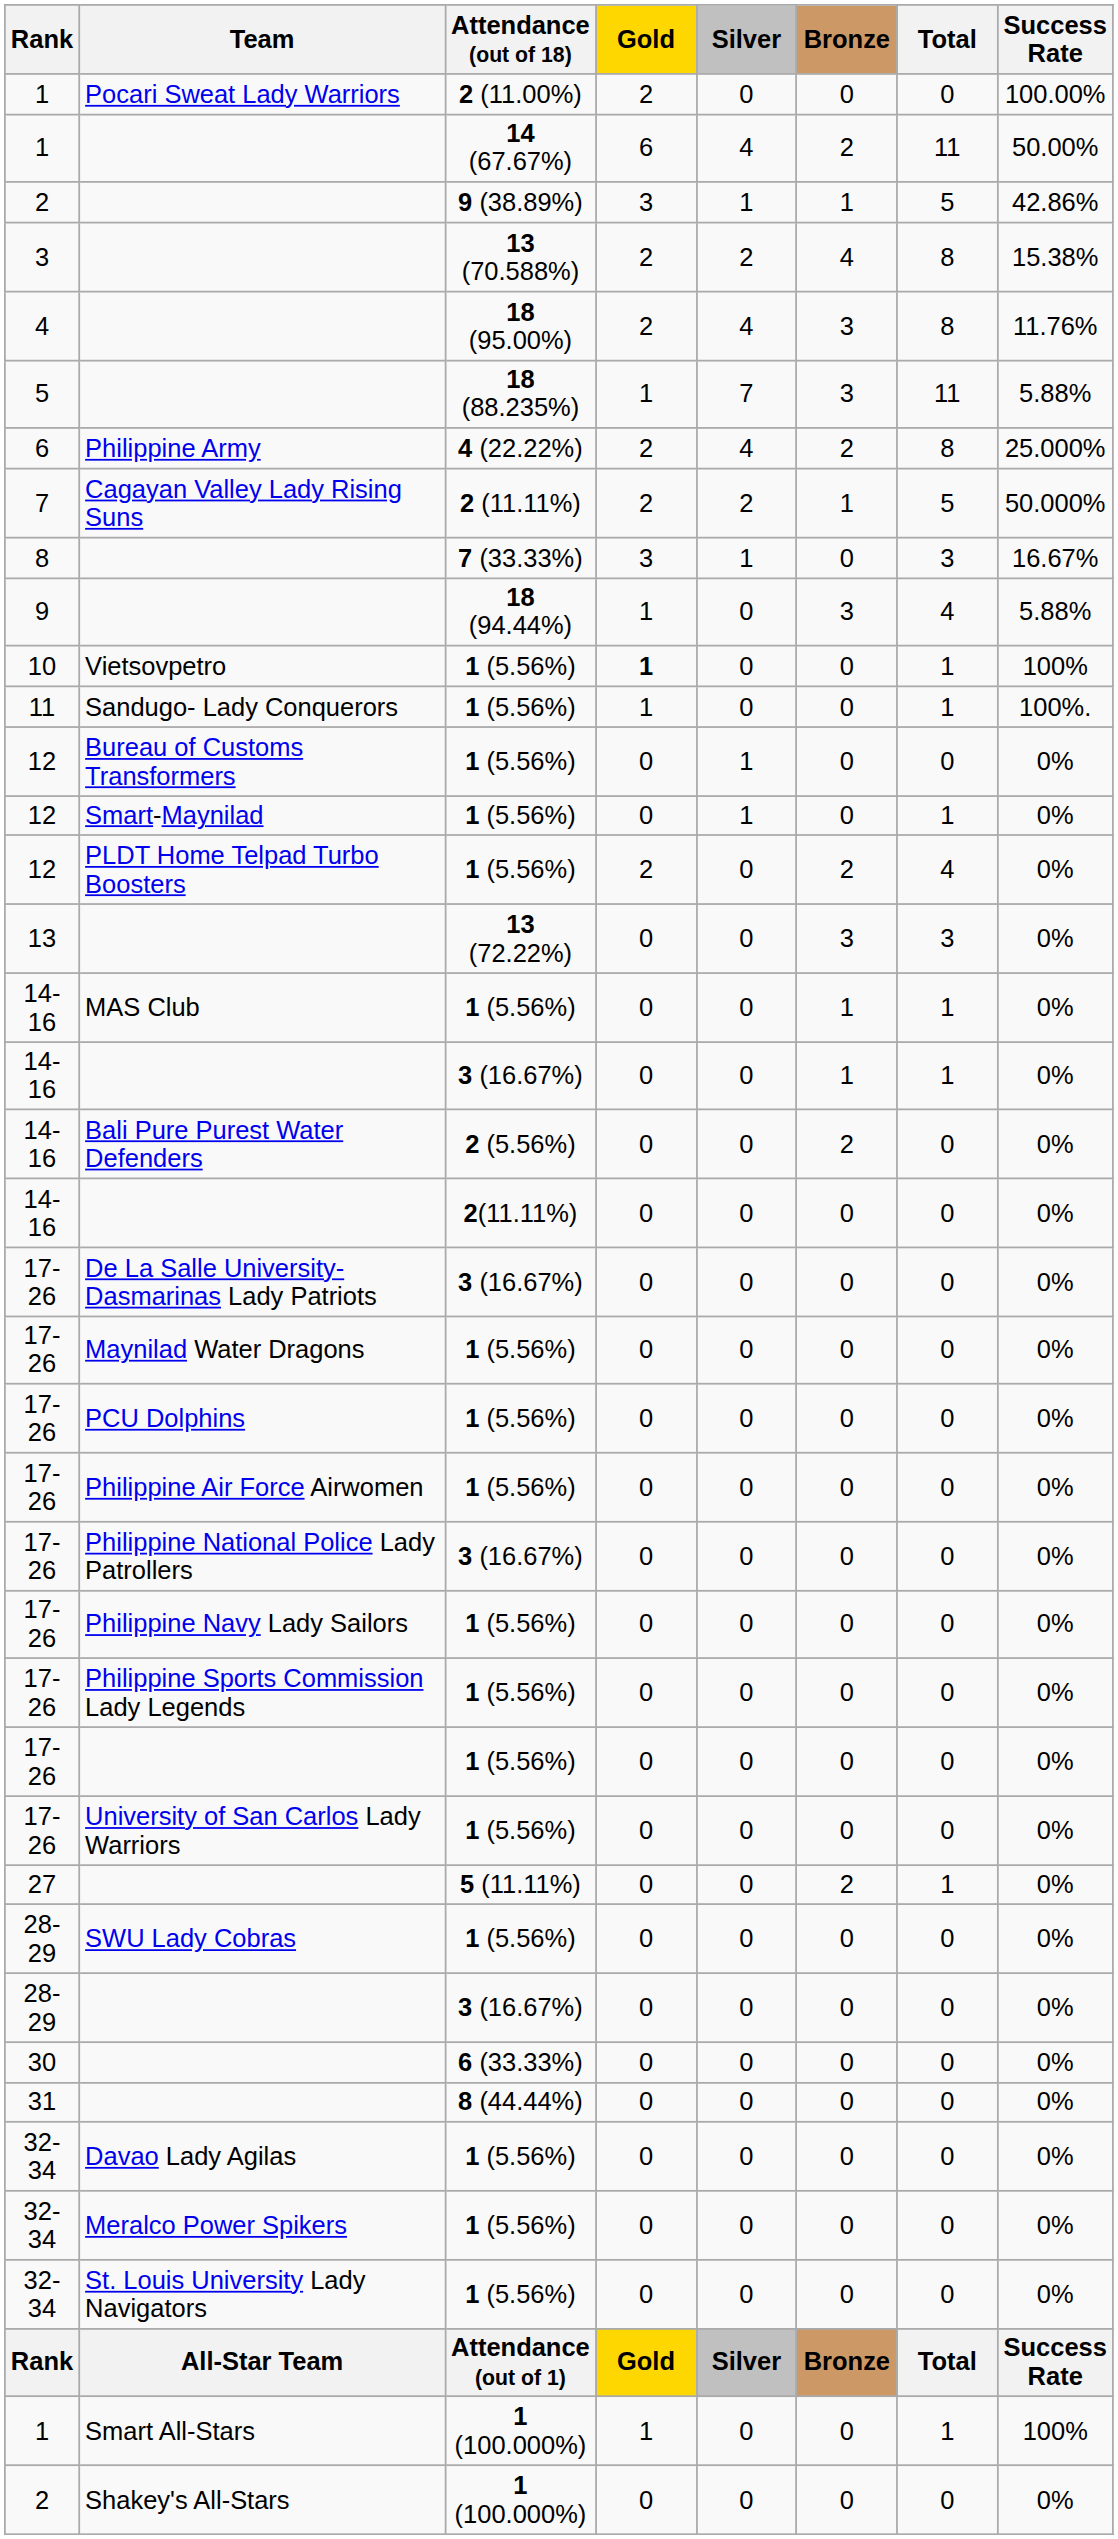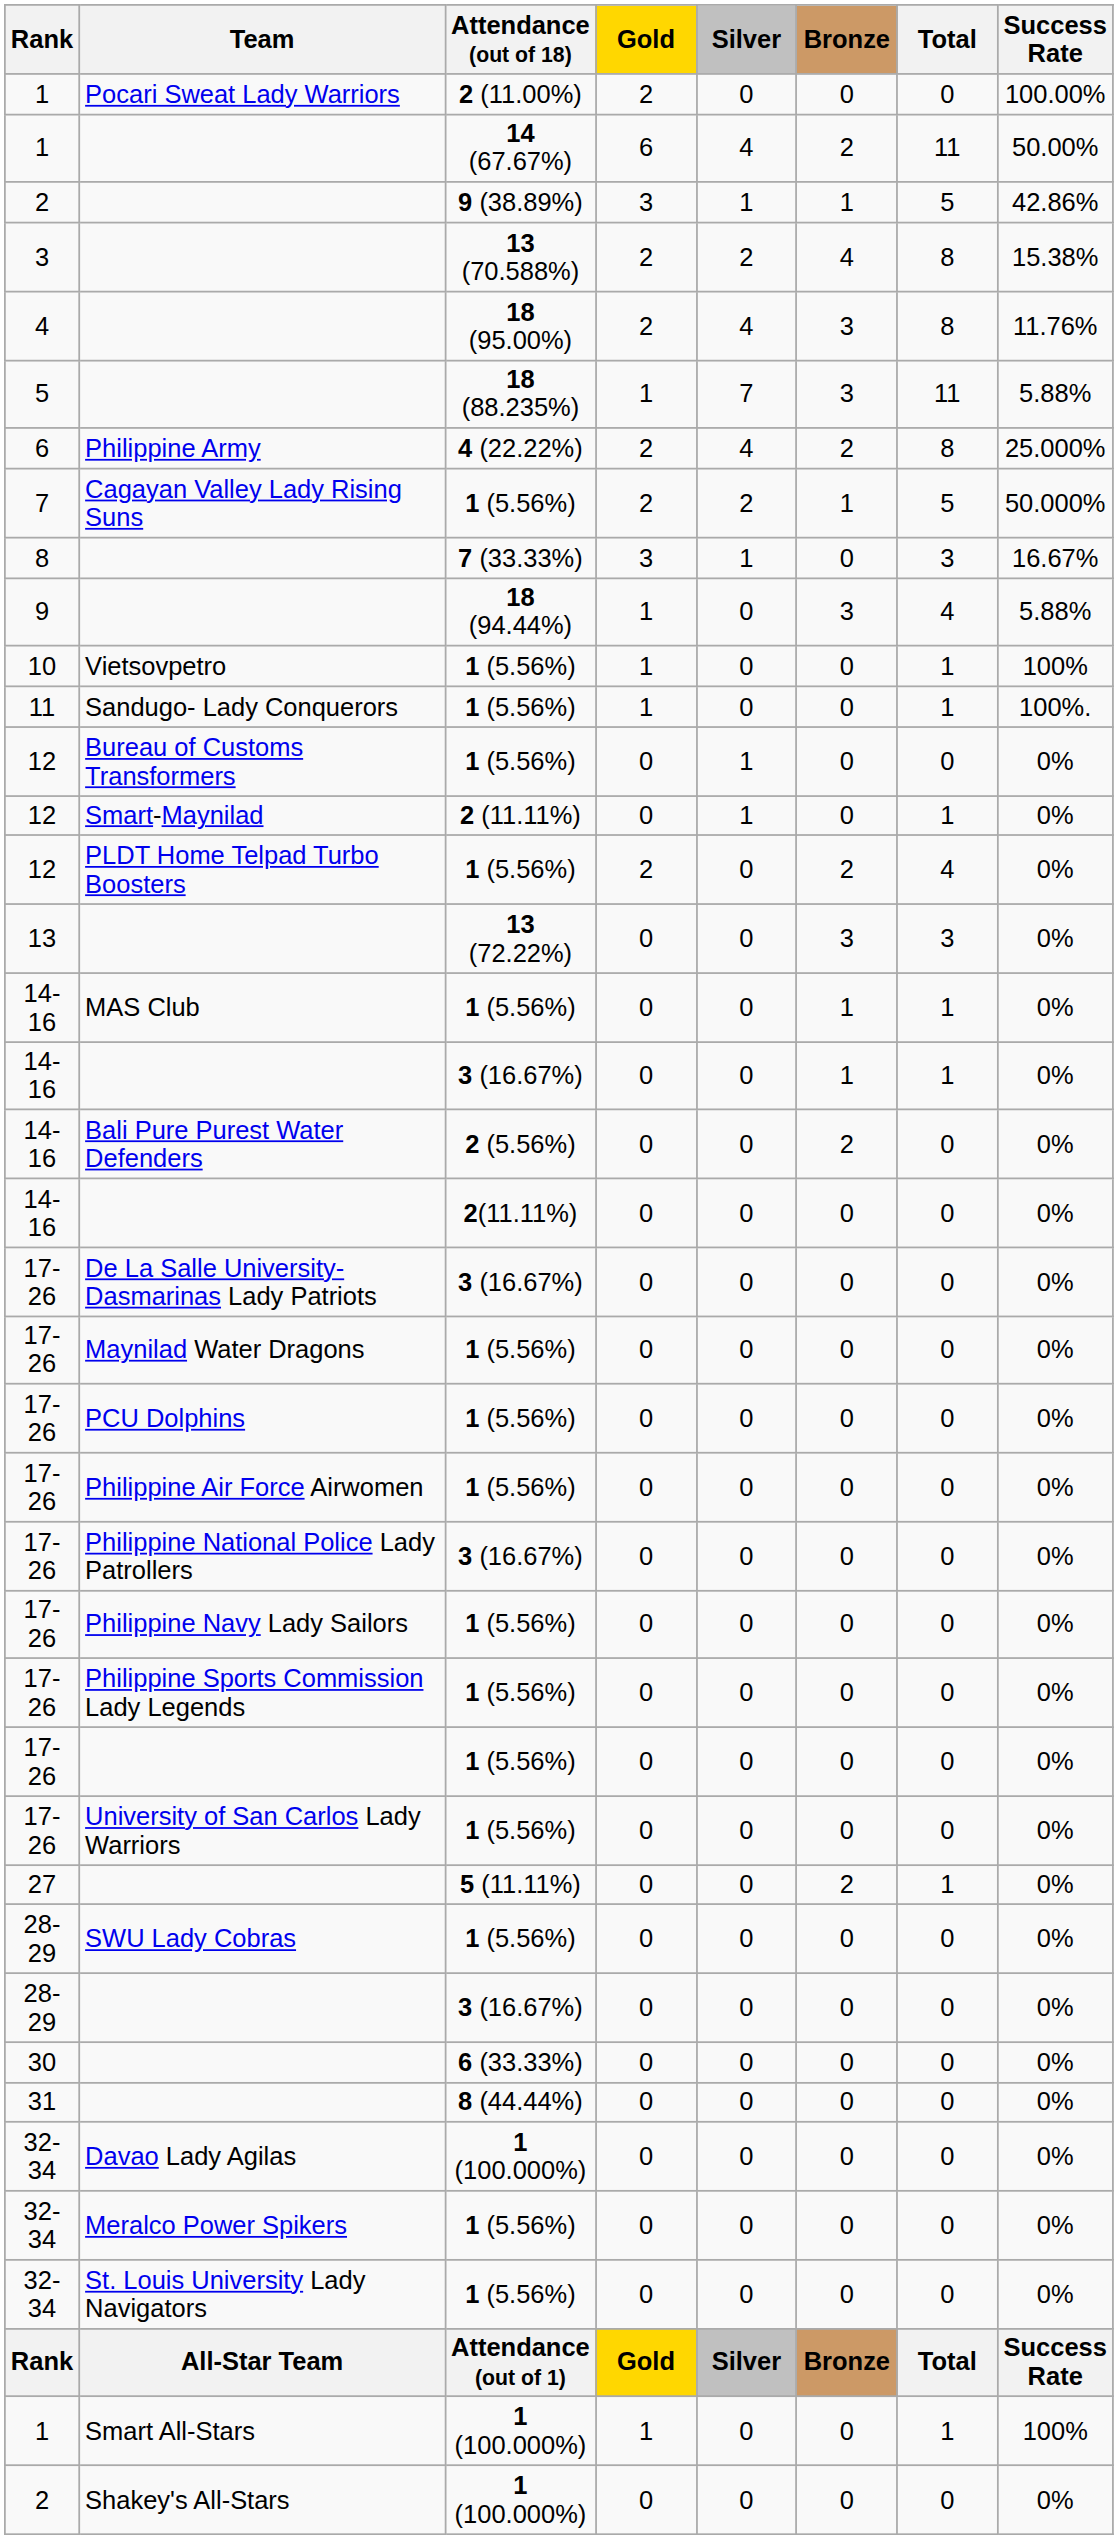 <table class="wikitable" style="text-align:center; font-size:90%;">
 <tr>
 <th width=10>Rank</th>
 <th width=200>Team</th>
 <th width=50>Attendance<br><small>(out of 18)</small></th>
 <th style="background:gold;" width=50>Gold</th>
 <th style="background:silver;" width=50>Silver</th>
 <th style="background:#CC9966;" width=50>Bronze</th>
 <th width=50>Total</th>
 <th width=50>Success Rate</th>
 </tr>
 <tr>
 <td>1</td>
 <td align=left> <a href='#'>Pocari Sweat Lady Warriors</a></td>
 <td><strong>2</strong> (11.00%)</td>
 <td>2</td>
 <td>0</td>
 <td>0</td>
 <td>0</td>
 <td>100.00%</td>
 </tr>
 <tr>
 <td>1</td>
 <td align=left></td>
 <td><strong>14</strong> (67.67%)</td>
 <td>6</td>
 <td>4</td>
 <td>2</td>
 <td>11</td>
 <td>50.00%</td>
 </tr>
 <tr>
 <td>2</td>
 <td align=left></td>
 <td><strong>9</strong> (38.89%)</td>
 <td>3</td>
 <td>1</td>
 <td>1</td>
 <td>5</td>
 <td>42.86%</td>
 </tr>
 <tr>
 <td>3</td>
 <td align=left></td>
 <td><strong>13</strong> (70.588%)</td>
 <td>2</td>
 <td>2</td>
 <td>4</td>
 <td>8</td>
 <td>15.38%</td>
 </tr>
 <tr>
 <td>4</td>
 <td align=left></td>
 <td><strong>18</strong> (95.00%)</td>
 <td>2</td>
 <td>4</td>
 <td>3</td>
 <td>8</td>
 <td>11.76%</td>
 </tr>
 <tr>
 <td>5</td>
 <td align=left></td>
 <td><strong>18</strong> (88.235%)</td>
 <td>1</td>
 <td>7</td>
 <td>3</td>
 <td>11</td>
 <td>5.88%</td>
 </tr>
 <tr>
 <td>6</td>
 <td align=left> <a href='#'>Philippine Army</a></td>
 <td><strong>4</strong> (22.22%)</td>
 <td>2</td>
 <td>4</td>
 <td>2</td>
 <td>8</td>
 <td>25.000%</td>
 </tr>
 <tr>
 <td>7</td>
 <td align=left> <a href='#'>Cagayan Valley Lady Rising Suns</a></td>
-<td><strong>2</strong> (11.11%)</td>
+<td><strong>1</strong> (5.56%)</td>
 <td>2</td>
 <td>2</td>
 <td>1</td>
 <td>5</td>
 <td>50.000%</td>
 </tr>
 <tr>
 <td>8</td>
 <td align=left></td>
 <td><strong>7</strong> (33.33%)</td>
 <td>3</td>
 <td>1</td>
 <td>0</td>
 <td>3</td>
 <td>16.67%</td>
 </tr>
 <tr>
 <td>9</td>
 <td align=left></td>
 <td><strong>18</strong> (94.44%)</td>
 <td>1</td>
 <td>0</td>
 <td>3</td>
 <td>4</td>
 <td>5.88%</td>
 </tr>
 <tr>
 <td>10</td>
 <td align=left> Vietsovpetro</td>
 <td><strong>1</strong> (5.56%)</td>
-<td><strong>1</strong></td>
+<td>1</td>
 <td>0</td>
 <td>0</td>
 <td>1</td>
 <td>100%</td>
 </tr>
 <tr>
 <td>11</td>
 <td align=left> Sandugo- Lady Conquerors</td>
 <td><strong>1</strong> (5.56%)</td>
 <td>1</td>
 <td>0</td>
 <td>0</td>
 <td>1</td>
 <td>100%.</td>
 </tr>
 <tr>
 <td>12</td>
 <td align=left> <a href='#'>Bureau of Customs Transformers</a></td>
 <td><strong>1</strong> (5.56%)</td>
 <td>0</td>
 <td>1</td>
 <td>0</td>
 <td>0</td>
 <td>0%</td>
 </tr>
 <tr>
 <td>12</td>
 <td align=left> <a href='#'>Smart</a>-<a href='#'>Maynilad</a></td>
-<td><strong>1</strong> (5.56%)</td>
+<td><strong>2</strong> (11.11%)</td>
 <td>0</td>
 <td>1</td>
 <td>0</td>
 <td>1</td>
 <td>0%</td>
 </tr>
 <tr>
 <td>12</td>
 <td align=left> <a href='#'>PLDT Home Telpad Turbo Boosters</a></td>
 <td><strong>1</strong> (5.56%)</td>
 <td>2</td>
 <td>0</td>
 <td>2</td>
 <td>4</td>
 <td>0%</td>
 </tr>
 <tr>
 <td>13</td>
 <td align=left></td>
 <td><strong>13</strong> (72.22%)</td>
 <td>0</td>
 <td>0</td>
 <td>3</td>
 <td>3</td>
 <td>0%</td>
 </tr>
 <tr>
 <td>14-16</td>
 <td align=left> MAS Club</td>
 <td><strong>1</strong> (5.56%)</td>
 <td>0</td>
 <td>0</td>
 <td>1</td>
 <td>1</td>
 <td>0%</td>
 </tr>
 <tr>
 <td>14-16</td>
 <td align=left></td>
 <td><strong>3</strong> (16.67%)</td>
 <td>0</td>
 <td>0</td>
 <td>1</td>
 <td>1</td>
 <td>0%</td>
 </tr>
 <tr>
 <td>14-16</td>
 <td align=left> <a href='#'>Bali Pure Purest Water Defenders</a></td>
 <td><strong>2</strong> (5.56%)</td>
 <td>0</td>
 <td>0</td>
 <td>2</td>
 <td>0</td>
 <td>0%</td>
 </tr>
 <tr>
 <td>14-16</td>
 <td align=left></td>
 <td><strong>2</strong>(11.11%)</td>
 <td>0</td>
 <td>0</td>
 <td>0</td>
 <td>0</td>
 <td>0%</td>
 </tr>
 <tr>
 <td>17-26</td>
 <td align=left> <a href='#'>De La Salle University-Dasmarinas</a> Lady Patriots</td>
 <td><strong>3</strong> (16.67%)</td>
 <td>0</td>
 <td>0</td>
 <td>0</td>
 <td>0</td>
 <td>0%</td>
 </tr>
 <tr>
 <td>17-26</td>
 <td align=left> <a href='#'>Maynilad</a> Water Dragons</td>
 <td><strong>1</strong> (5.56%)</td>
 <td>0</td>
 <td>0</td>
 <td>0</td>
 <td>0</td>
 <td>0%</td>
 </tr>
 <tr>
 <td>17-26</td>
 <td align=left> <a href='#'>PCU Dolphins</a></td>
 <td><strong>1</strong> (5.56%)</td>
 <td>0</td>
 <td>0</td>
 <td>0</td>
 <td>0</td>
 <td>0%</td>
 </tr>
 <tr>
 <td>17-26</td>
 <td align=left> <a href='#'>Philippine Air Force</a> Airwomen</td>
 <td><strong>1</strong> (5.56%)</td>
 <td>0</td>
 <td>0</td>
 <td>0</td>
 <td>0</td>
 <td>0%</td>
 </tr>
 <tr>
 <td>17-26</td>
 <td align=left> <a href='#'>Philippine National Police</a> Lady Patrollers</td>
 <td><strong>3</strong> (16.67%)</td>
 <td>0</td>
 <td>0</td>
 <td>0</td>
 <td>0</td>
 <td>0%</td>
 </tr>
 <tr>
 <td>17-26</td>
 <td align=left> <a href='#'>Philippine Navy</a> Lady Sailors</td>
 <td><strong>1</strong> (5.56%)</td>
 <td>0</td>
 <td>0</td>
 <td>0</td>
 <td>0</td>
 <td>0%</td>
 </tr>
 <tr>
 <td>17-26</td>
 <td align=left> <a href='#'>Philippine Sports Commission</a> Lady Legends</td>
 <td><strong>1</strong> (5.56%)</td>
 <td>0</td>
 <td>0</td>
 <td>0</td>
 <td>0</td>
 <td>0%</td>
 </tr>
 <tr>
 <td>17-26</td>
 <td align=left></td>
 <td><strong>1</strong> (5.56%)</td>
 <td>0</td>
 <td>0</td>
 <td>0</td>
 <td>0</td>
 <td>0%</td>
 </tr>
 <tr>
 <td>17-26</td>
 <td align=left> <a href='#'>University of San Carlos</a> Lady Warriors</td>
 <td><strong>1</strong> (5.56%)</td>
 <td>0</td>
 <td>0</td>
 <td>0</td>
 <td>0</td>
 <td>0%</td>
 </tr>
 <tr>
 <td>27</td>
 <td align=left></td>
 <td><strong>5</strong> (11.11%)</td>
 <td>0</td>
 <td>0</td>
 <td>2</td>
 <td>1</td>
 <td>0%</td>
 </tr>
 <tr>
 <td>28-29</td>
 <td align=left> <a href='#'>SWU Lady Cobras</a></td>
 <td><strong>1</strong> (5.56%)</td>
 <td>0</td>
 <td>0</td>
 <td>0</td>
 <td>0</td>
 <td>0%</td>
 </tr>
 <tr>
 <td>28-29</td>
 <td align=left></td>
 <td><strong>3</strong> (16.67%)</td>
 <td>0</td>
 <td>0</td>
 <td>0</td>
 <td>0</td>
 <td>0%</td>
 </tr>
 <tr>
 <td>30</td>
 <td align=left></td>
 <td><strong>6</strong> (33.33%)</td>
 <td>0</td>
 <td>0</td>
 <td>0</td>
 <td>0</td>
 <td>0%</td>
 </tr>
 <tr>
 <td>31</td>
 <td align=left></td>
 <td><strong>8</strong> (44.44%)</td>
 <td>0</td>
 <td>0</td>
 <td>0</td>
 <td>0</td>
 <td>0%</td>
 </tr>
 <tr>
 <td>32-34</td>
 <td align=left> <a href='#'>Davao</a> Lady Agilas</td>
-<td><strong>1</strong> (5.56%)</td>
+<td><strong>1</strong> (100.000%)</td>
 <td>0</td>
 <td>0</td>
 <td>0</td>
 <td>0</td>
 <td>0%</td>
 </tr>
 <tr>
 <td>32-34</td>
 <td align=left> <a href='#'>Meralco Power Spikers</a></td>
 <td><strong>1</strong> (5.56%)</td>
 <td>0</td>
 <td>0</td>
 <td>0</td>
 <td>0</td>
 <td>0%</td>
 </tr>
 <tr>
 <td>32-34</td>
 <td align=left> <a href='#'>St. Louis University</a> Lady Navigators</td>
 <td><strong>1</strong> (5.56%)</td>
 <td>0</td>
 <td>0</td>
 <td>0</td>
 <td>0</td>
 <td>0%</td>
 </tr>
 <tr>
 <th width=10>Rank</th>
 <th width=200>All-Star Team</th>
 <th width=50>Attendance<br><small>(out of 1)</small></th>
 <th style="background:gold;" width=50>Gold</th>
 <th style="background:silver;" width=50>Silver</th>
 <th style="background:#CC9966;" width=50>Bronze</th>
 <th width=50>Total</th>
 <th width=50>Success Rate</th>
 </tr>
 <tr>
 <td>1</td>
 <td align=left> Smart All-Stars</td>
 <td><strong>1</strong> (100.000%)</td>
 <td>1</td>
 <td>0</td>
 <td>0</td>
 <td>1</td>
 <td>100%</td>
 </tr>
 <tr>
 <td>2</td>
 <td align=left> Shakey's All-Stars</td>
 <td><strong>1</strong> (100.000%)</td>
 <td>0</td>
 <td>0</td>
 <td>0</td>
 <td>0</td>
 <td>0%</td>
 </tr>
 </table>
